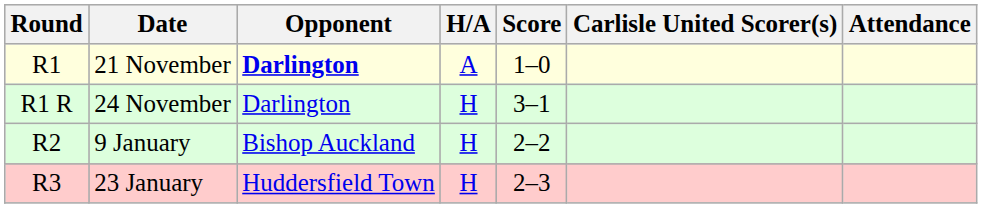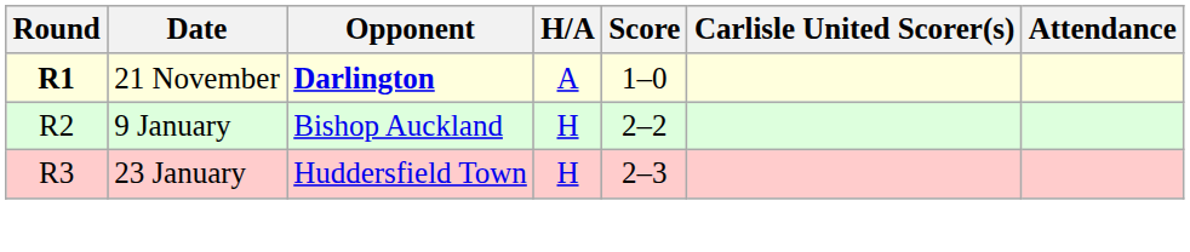 <table class="wikitable" style="text-align:center">
 <tr>
 <th>Round</th>
 <th>Date</th>
 <th>Opponent</th>
 <th>H/A</th>
 <th>Score</th>
 <th>Carlisle United Scorer(s)</th>
 <th>Attendance</th>
 </tr>
 <tr bgcolor=#ffffdd>
-<td>R1</td>
+<td><strong>R1</strong></td>
 <td align=left>21 November</td>
 <td align=left><strong><a href='#'>Darlington</a></strong></td>
 <td><a href='#'>A</a></td>
 <td>1–0</td>
-<td align=left></td>
-<td></td>
-</tr>
-<tr bgcolor=#ddffdd>
-<td>R1 R</td>
-<td align=left>24 November</td>
-<td align=left><a href='#'>Darlington</a></td>
-<td><a href='#'>H</a></td>
-<td>3–1</td>
 <td align=left></td>
 <td></td>
 </tr>
 <tr bgcolor=#ddffdd>
 <td>R2</td>
 <td align=left>9 January</td>
 <td align=left><a href='#'>Bishop Auckland</a></td>
 <td><a href='#'>H</a></td>
 <td>2–2</td>
 <td align=left></td>
 <td></td>
 </tr>
 <tr bgcolor=#FFCCCC>
 <td>R3</td>
 <td align=left>23 January</td>
 <td align=left><a href='#'>Huddersfield Town</a></td>
 <td><a href='#'>H</a></td>
 <td>2–3</td>
 <td align=left></td>
 <td></td>
 </tr>
 </table>
